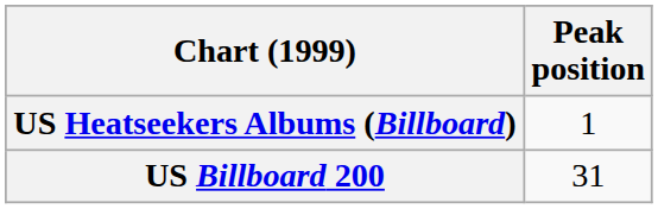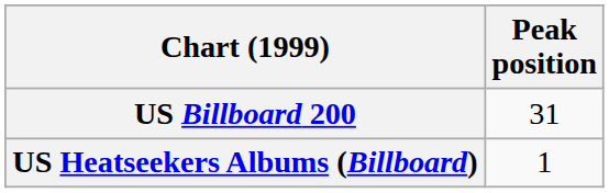 <table class="wikitable sortable plainrowheaders" style="text-align:center">
 <tr>
 <th scope="col">Chart (1999)</th>
 <th scope="col">Peak<br>position</th>
 </tr>
 <tr>
+<th scope="row">US <a href='#'><em>Billboard</em> 200</a></th>
+<td>31</td>
+</tr>
+<tr>
 <th scope="row">US <a href='#'>Heatseekers Albums</a> (<em><a href='#'>Billboard</a></em>)</th>
 <td>1</td>
 </tr>
-<tr>
-<th scope="row">US <a href='#'><em>Billboard</em> 200</a></th>
-<td>31</td>
-</tr>
 </table>
